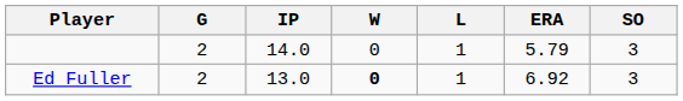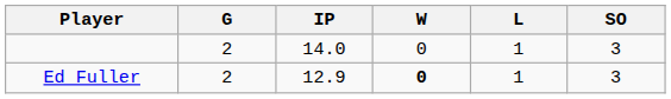 <table class="wikitable sortable">
 <tr>
 <th bgcolor="#DDDDFF" width="16%">Player</th>
 <th bgcolor="#DDDDFF" width="9%">G</th>
 <th bgcolor="#DDDDFF" width="9%">IP</th>
 <th bgcolor="#DDDDFF" width="9%">W</th>
 <th bgcolor="#DDDDFF" width="9%">L</th>
-<th bgcolor="#DDDDFF" width="9%">ERA</th>
 <th bgcolor="#DDDDFF" width="9%">SO</th>
 </tr>
 <tr align="center">
 <td></td>
 <td>2</td>
 <td>14.0</td>
 <td>0</td>
 <td>1</td>
-<td>5.79</td>
 <td>3</td>
 </tr>
 <tr align="center">
 <td><a href='#'>Ed Fuller</a></td>
 <td>2</td>
-<td>13.0</td>
+<td>12.9</td>
 <td><strong>0</strong></td>
 <td>1</td>
-<td>6.92</td>
 <td>3</td>
 </tr>
 </table>
